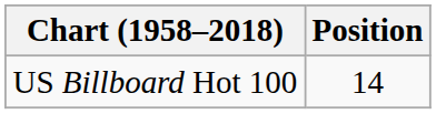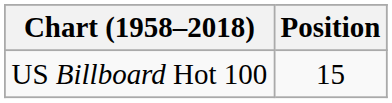 <table class="wikitable">
 <tr>
 <th>Chart (1958–2018)</th>
 <th>Position</th>
 </tr>
 <tr>
 <td>US <em>Billboard</em> Hot 100</td>
-<td style="text-align:center;">14</td>
+<td style="text-align:center;">15</td>
 </tr>
 </table>
